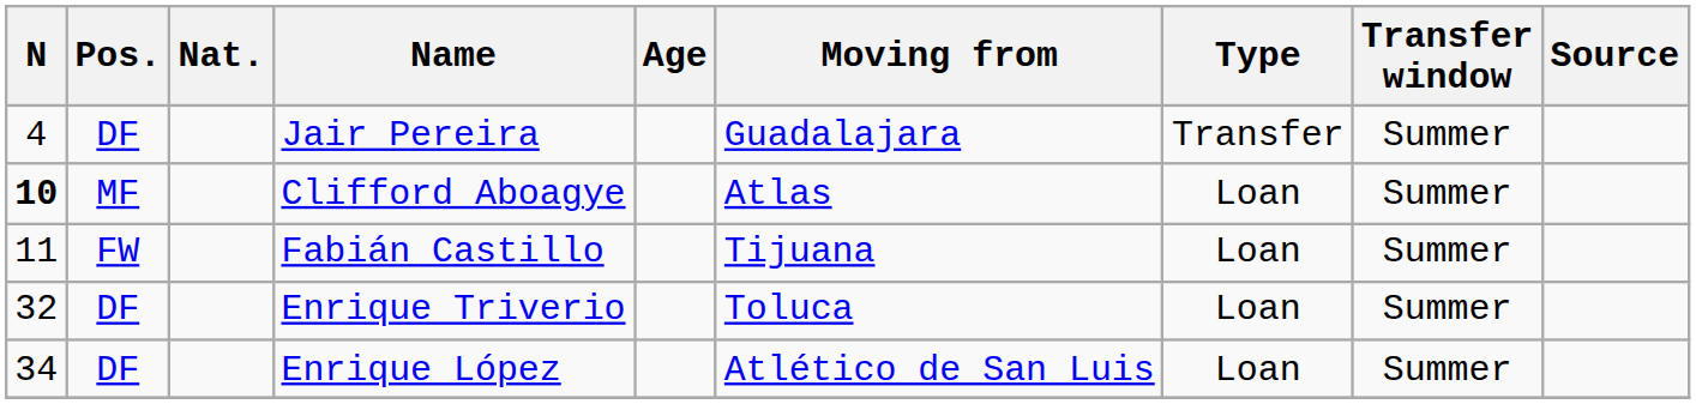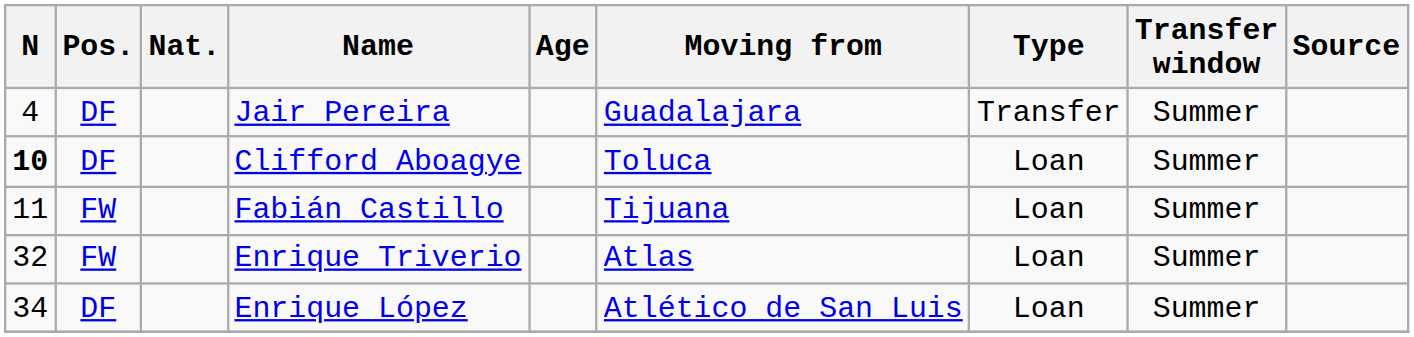 <table class="wikitable sortable" style="text-align:center">
 <tr>
 <th>N</th>
 <th>Pos.</th>
 <th>Nat.</th>
 <th>Name</th>
 <th>Age</th>
 <th>Moving from</th>
 <th>Type</th>
 <th>Transfer<br>window</th>
 <th>Source</th>
 </tr>
 <tr>
 <td>4</td>
 <td><a href='#'>DF</a></td>
 <td></td>
 <td align=left><a href='#'>Jair Pereira</a></td>
 <td></td>
 <td align=left><a href='#'>Guadalajara</a></td>
 <td>Transfer</td>
 <td>Summer</td>
 <td></td>
 </tr>
 <tr>
 <td><strong>10</strong></td>
-<td><a href='#'>MF</a></td>
+<td><a href='#'>DF</a></td>
 <td></td>
 <td align=left><a href='#'>Clifford Aboagye</a></td>
 <td></td>
-<td align=left><a href='#'>Atlas</a></td>
+<td align=left><a href='#'>Toluca</a></td>
 <td>Loan</td>
 <td>Summer</td>
 <td></td>
 </tr>
 <tr>
 <td>11</td>
 <td><a href='#'>FW</a></td>
 <td></td>
 <td align=left><a href='#'>Fabián Castillo</a></td>
 <td></td>
 <td align=left><a href='#'>Tijuana</a></td>
 <td>Loan</td>
 <td>Summer</td>
 <td></td>
 </tr>
 <tr>
 <td>32</td>
-<td><a href='#'>DF</a></td>
+<td><a href='#'>FW</a></td>
 <td></td>
 <td align=left><a href='#'>Enrique Triverio</a></td>
 <td></td>
-<td align=left><a href='#'>Toluca</a></td>
+<td align=left><a href='#'>Atlas</a></td>
 <td>Loan</td>
 <td>Summer</td>
 <td></td>
 </tr>
 <tr>
 <td>34</td>
 <td><a href='#'>DF</a></td>
 <td></td>
 <td align=left><a href='#'>Enrique López</a></td>
 <td></td>
 <td align=left><a href='#'>Atlético de San Luis</a></td>
 <td>Loan</td>
 <td>Summer</td>
 <td></td>
 </tr>
 <tr>
 </tr>
 </table>
